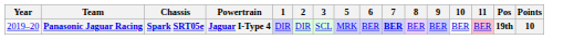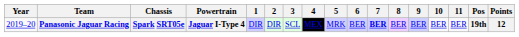 <table class="wikitable" style="text-align:center; font-size:85%">
 <tr>
 <th>Year</th>
 <th>Team</th>
 <th>Chassis</th>
 <th>Powertrain</th>
 <th>1</th>
 <th>2</th>
 <th>3</th>
+<th>4</th>
 <th>5</th>
 <th>6</th>
 <th>7</th>
 <th>8</th>
 <th>9</th>
 <th>10</th>
 <th>11</th>
 <th>Pos</th>
 <th>Points</th>
 </tr>
 <tr>
 <td nowrap><a href='#'>2019–20</a></td>
 <th nowrap><a href='#'>Panasonic Jaguar Racing</a></th>
 <th nowrap><a href='#'>Spark</a> <a href='#'>SRT05e</a></th>
 <th nowrap><a href='#'>Jaguar</a> I-Type 4</th>
 <td style="background:#CFCFFF;"><a href='#'>DIR</a><br></td>
 <td style="background:#DFFFDF;"><a href='#'>DIR</a><br></td>
 <td style="background:#DFFFDF;"><a href='#'>SCL</a><br></td>
+<td style="background:#000000; color:white"><a href='#'><span>MEX</span></a><br></td>
 <td style="background:#CFCFFF;"><a href='#'>MRK</a><br></td>
 <td style="background:#CFCFFF;"><a href='#'>BER</a><br></td>
 <td style="background:#CFCFFF;"><strong><a href='#'>BER</a><br></strong></td>
 <td style="background:#EFCFFF;"><a href='#'>BER</a><br></td>
 <td style="background:#CFCFFF;"><a href='#'>BER</a><br></td>
 <td><a href='#'>BER</a></td>
-<td style="background: pink;"><a href='#'>BER</a></td>
+<td><a href='#'>BER</a></td>
 <th>19th</th>
-<th>10</th>
+<th>12</th>
 </tr>
 </table>
